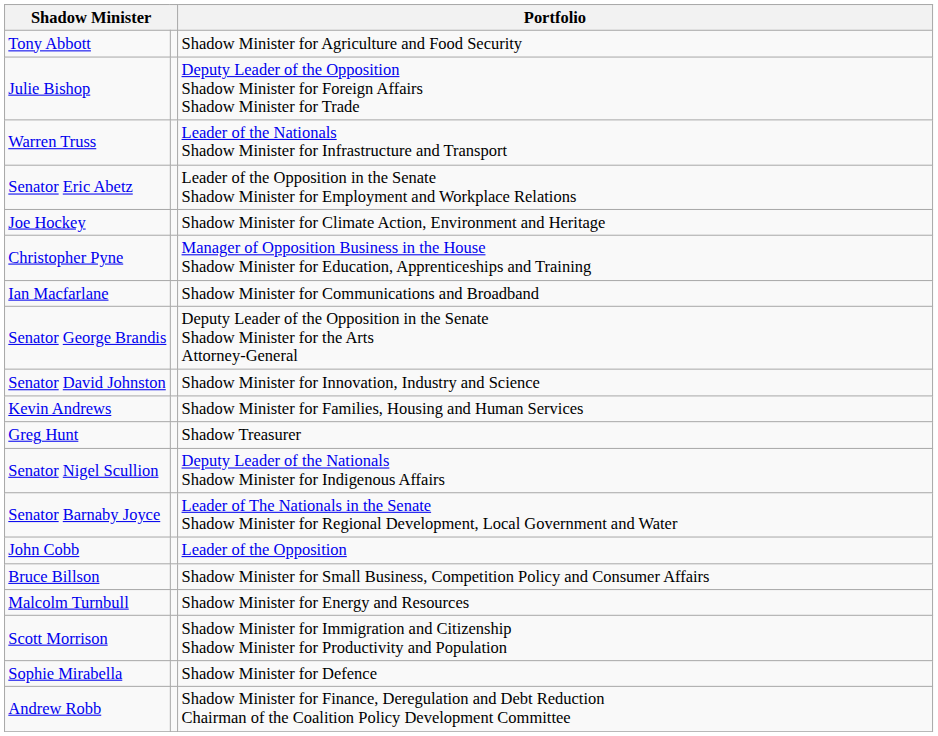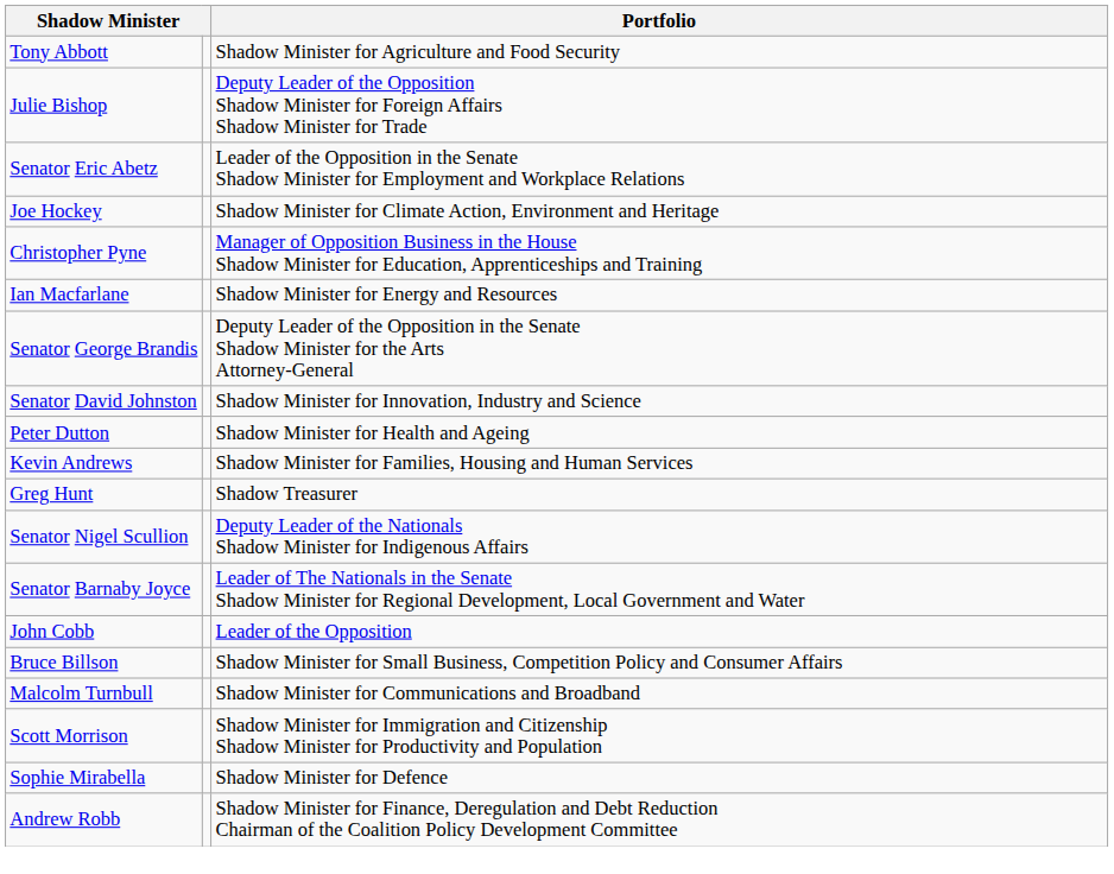 <table class="wikitable">
 <tr>
 <th width=80 colspan="2">Shadow Minister</th>
 <th width=725>Portfolio</th>
 </tr>
 <tr>
 <td><a href='#'>Tony Abbott</a> </td>
 <td></td>
 <td>Shadow Minister for Agriculture and Food Security</td>
 </tr>
 <tr>
 <td><a href='#'>Julie Bishop</a> </td>
 <td></td>
 <td><a href='#'>Deputy Leader of the Opposition</a><br>Shadow Minister for Foreign Affairs<br>Shadow Minister for Trade</td>
-</tr>
-<tr>
-<td><a href='#'>Warren Truss</a> </td>
-<td></td>
-<td><a href='#'>Leader of the Nationals</a><br>Shadow Minister for Infrastructure and Transport</td>
 </tr>
 <tr>
 <td><a href='#'>Senator</a> <a href='#'>Eric Abetz</a></td>
 <td></td>
 <td>Leader of the Opposition in the Senate<br>Shadow Minister for Employment and Workplace Relations</td>
 </tr>
 <tr>
 <td><a href='#'>Joe Hockey</a> </td>
 <td></td>
 <td>Shadow Minister for Climate Action, Environment and Heritage</td>
 </tr>
 <tr>
 <td><a href='#'>Christopher Pyne</a> </td>
 <td></td>
 <td><a href='#'>Manager of Opposition Business in the House</a><br>Shadow Minister for Education, Apprenticeships and Training</td>
 </tr>
 <tr>
 <td><a href='#'>Ian Macfarlane</a> </td>
 <td></td>
-<td>Shadow Minister for Communications and Broadband</td>
+<td>Shadow Minister for Energy and Resources</td>
 </tr>
 <tr>
 <td><a href='#'>Senator</a> <a href='#'>George Brandis</a> </td>
 <td></td>
 <td>Deputy Leader of the Opposition in the Senate<br>Shadow Minister for the Arts<br>Attorney-General</td>
 </tr>
 <tr>
 <td><a href='#'>Senator</a> <a href='#'>David Johnston</a></td>
 <td></td>
 <td>Shadow Minister for Innovation, Industry and Science</td>
+</tr>
+<tr>
+<td><a href='#'>Peter Dutton</a> </td>
+<td></td>
+<td>Shadow Minister for Health and Ageing</td>
 </tr>
 <tr>
 <td><a href='#'>Kevin Andrews</a> </td>
 <td></td>
 <td>Shadow Minister for Families, Housing and Human Services</td>
 </tr>
 <tr>
 <td><a href='#'>Greg Hunt</a> </td>
 <td></td>
 <td>Shadow Treasurer</td>
 </tr>
 <tr>
 <td><a href='#'>Senator</a> <a href='#'>Nigel Scullion</a></td>
 <td></td>
 <td><a href='#'>Deputy Leader of the Nationals</a><br>Shadow Minister for Indigenous Affairs</td>
 </tr>
 <tr>
 <td><a href='#'>Senator</a> <a href='#'>Barnaby Joyce</a></td>
 <td></td>
 <td><a href='#'>Leader of The Nationals in the Senate</a><br>Shadow Minister for Regional Development, Local Government and Water</td>
 </tr>
 <tr>
 <td><a href='#'>John Cobb</a> </td>
 <td></td>
 <td><a href='#'>Leader of the Opposition</a></td>
 </tr>
 <tr>
 <td><a href='#'>Bruce Billson</a> </td>
 <td></td>
 <td>Shadow Minister for Small Business, Competition Policy and Consumer Affairs</td>
 </tr>
 <tr>
 <td><a href='#'>Malcolm Turnbull</a> </td>
 <td></td>
-<td>Shadow Minister for Energy and Resources</td>
+<td>Shadow Minister for Communications and Broadband</td>
 </tr>
 <tr>
 <td><a href='#'>Scott Morrison</a> </td>
 <td></td>
 <td>Shadow Minister for Immigration and Citizenship<br>Shadow Minister for Productivity and Population</td>
 </tr>
 <tr>
 <td><a href='#'>Sophie Mirabella</a> </td>
 <td></td>
 <td>Shadow Minister for Defence</td>
 </tr>
 <tr>
 <td><a href='#'>Andrew Robb</a> </td>
 <td></td>
 <td>Shadow Minister for Finance, Deregulation and Debt Reduction<br>Chairman of the Coalition Policy Development Committee</td>
 </tr>
 </table>
